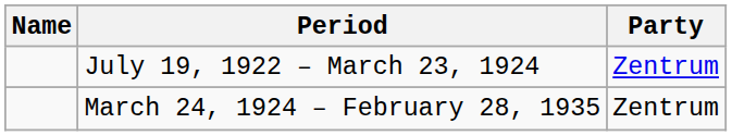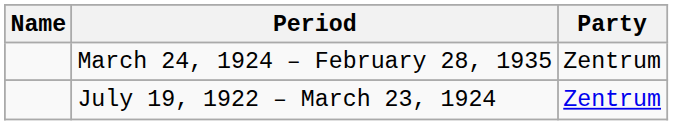 <table class="wikitable">
 <tr>
 <th>Name</th>
 <th>Period</th>
 <th>Party</th>
 </tr>
 <tr>
 <td></td>
+<td>March 24, 1924 – February 28, 1935</td>
+<td>Zentrum</td>
+</tr>
+<tr>
+<td></td>
 <td>July 19, 1922 – March 23, 1924</td>
 <td><a href='#'>Zentrum</a></td>
 </tr>
-<tr>
-<td></td>
-<td>March 24, 1924 – February 28, 1935</td>
-<td>Zentrum</td>
-</tr>
 </table>
